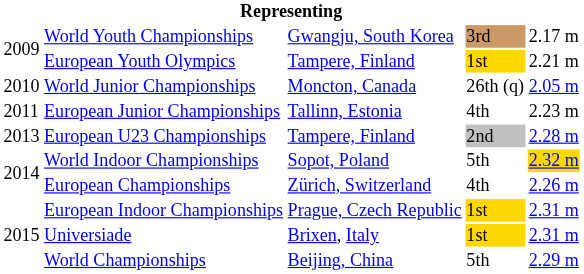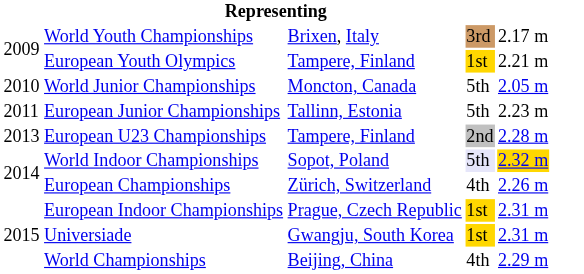 <table>
 <tr>
 <th colspan="5">Representing </th>
 </tr>
 <tr>
 <td rowspan=2>2009</td>
 <td><a href='#'>World Youth Championships</a></td>
-<td><a href='#'>Gwangju, South Korea</a></td>
+<td><a href='#'>Brixen</a>, <a href='#'>Italy</a></td>
 <td bgcolor=cc9966>3rd</td>
 <td>2.17 m</td>
 </tr>
 <tr>
 <td><a href='#'>European Youth Olympics</a></td>
 <td><a href='#'>Tampere, Finland</a></td>
 <td bgcolor="gold">1st</td>
 <td>2.21 m</td>
 </tr>
 <tr>
 <td>2010</td>
 <td><a href='#'>World Junior Championships</a></td>
 <td><a href='#'>Moncton, Canada</a></td>
-<td>26th (q)</td>
+<td>5th</td>
 <td><a href='#'>2.05 m</a></td>
 </tr>
 <tr>
 <td>2011</td>
 <td><a href='#'>European Junior Championships</a></td>
 <td><a href='#'>Tallinn, Estonia</a></td>
-<td>4th</td>
+<td>5th</td>
 <td>2.23 m</td>
 </tr>
 <tr>
 <td>2013</td>
 <td><a href='#'>European U23 Championships</a></td>
 <td><a href='#'>Tampere, Finland</a></td>
 <td bgcolor=silver>2nd</td>
 <td><a href='#'>2.28 m</a></td>
 </tr>
 <tr>
 <td rowspan=2>2014</td>
 <td><a href='#'>World Indoor Championships</a></td>
 <td><a href='#'>Sopot, Poland</a></td>
-<td>5th</td>
+<td style="background: lavender;">5th</td>
 <td style="background: gold;"><a href='#'>2.32 m</a></td>
 </tr>
 <tr>
 <td><a href='#'>European Championships</a></td>
 <td><a href='#'>Zürich, Switzerland</a></td>
 <td>4th</td>
 <td><a href='#'>2.26 m</a></td>
 </tr>
 <tr>
 <td rowspan=3>2015</td>
 <td><a href='#'>European Indoor Championships</a></td>
 <td><a href='#'>Prague, Czech Republic</a></td>
 <td bgcolor="gold">1st</td>
 <td><a href='#'>2.31 m</a></td>
 </tr>
 <tr>
 <td><a href='#'>Universiade</a></td>
-<td><a href='#'>Brixen</a>, <a href='#'>Italy</a></td>
+<td><a href='#'>Gwangju, South Korea</a></td>
 <td bgcolor="gold">1st</td>
 <td><a href='#'>2.31 m</a></td>
 </tr>
 <tr>
 <td><a href='#'>World Championships</a></td>
 <td><a href='#'>Beijing, China</a></td>
-<td>5th</td>
+<td>4th</td>
 <td><a href='#'>2.29 m</a></td>
 </tr>
 <tr>
 </tr>
 </table>
